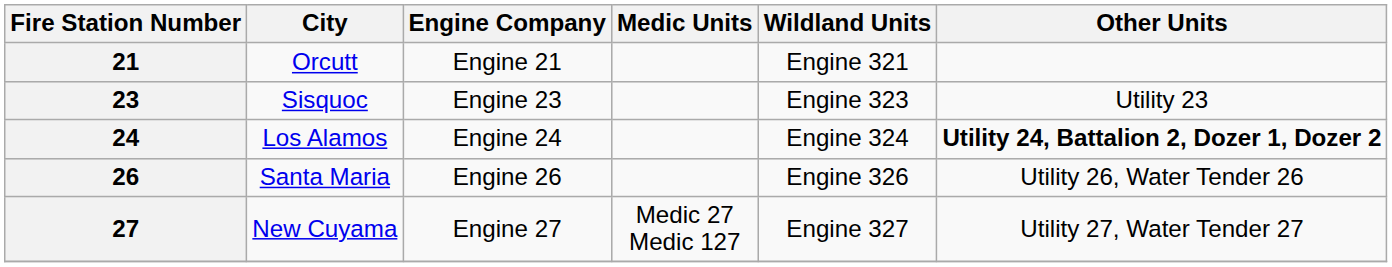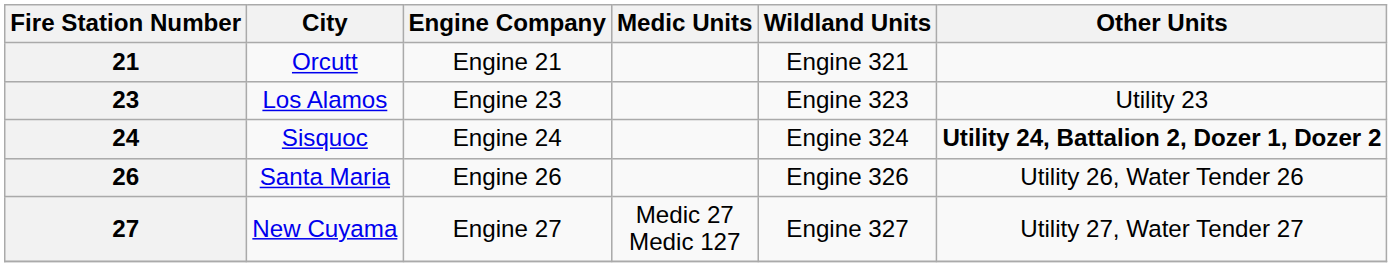 <table class=wikitable style="text-align:center;">
 <tr>
 <th>Fire Station Number</th>
 <th>City</th>
 <th>Engine Company</th>
 <th>Medic Units</th>
 <th>Wildland Units</th>
 <th>Other Units</th>
 </tr>
 <tr>
 <th>21</th>
 <td><a href='#'>Orcutt</a></td>
 <td>Engine 21</td>
 <td></td>
 <td>Engine 321</td>
 <td></td>
 </tr>
 <tr>
 <th>23</th>
-<td><a href='#'>Sisquoc</a></td>
+<td><a href='#'>Los Alamos</a></td>
 <td>Engine 23</td>
 <td></td>
 <td>Engine 323</td>
 <td>Utility 23</td>
 </tr>
 <tr>
 <th>24</th>
-<td><a href='#'>Los Alamos</a></td>
+<td><a href='#'>Sisquoc</a></td>
 <td>Engine 24</td>
 <td></td>
 <td>Engine 324</td>
 <td><strong>Utility 24, Battalion 2, Dozer 1, Dozer 2</strong></td>
 </tr>
 <tr>
 <th>26</th>
 <td><a href='#'>Santa Maria</a></td>
 <td>Engine 26</td>
 <td></td>
 <td>Engine 326</td>
 <td>Utility 26, Water Tender 26</td>
 </tr>
 <tr>
 <th>27</th>
 <td><a href='#'>New Cuyama</a></td>
 <td>Engine 27</td>
 <td>Medic 27<br> Medic 127</td>
 <td>Engine 327</td>
 <td>Utility 27, Water Tender 27</td>
 </tr>
 <tr>
 </tr>
 </table>
